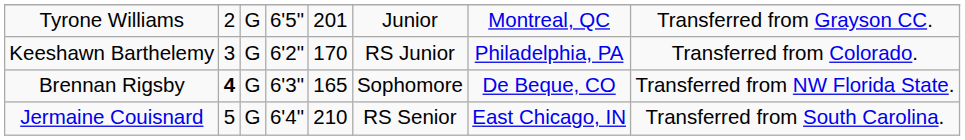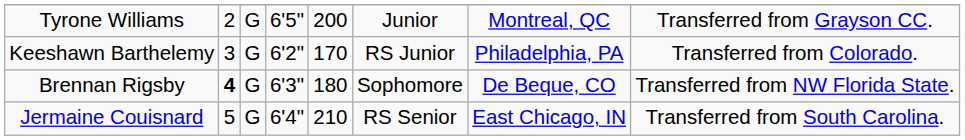 <table class="wikitable sortable" style="text-align: center">
 <tr align=center>
 </tr>
 <tr>
 <td>Tyrone Williams</td>
 <td>2</td>
 <td>G</td>
 <td>6'5"</td>
-<td>201</td>
+<td>200</td>
 <td>Junior</td>
 <td><a href='#'>Montreal, QC</a></td>
 <td>Transferred from <a href='#'>Grayson CC</a>.</td>
 </tr>
 <tr>
 <td>Keeshawn Barthelemy</td>
 <td>3</td>
 <td>G</td>
 <td>6'2"</td>
 <td>170</td>
 <td>RS Junior</td>
 <td><a href='#'>Philadelphia, PA</a></td>
 <td>Transferred from <a href='#'>Colorado</a>.</td>
 </tr>
 <tr>
 <td>Brennan Rigsby</td>
 <td><strong>4</strong></td>
 <td>G</td>
 <td>6'3"</td>
-<td>165</td>
+<td>180</td>
 <td>Sophomore</td>
 <td><a href='#'>De Beque, CO</a></td>
 <td>Transferred from <a href='#'>NW Florida State</a>.</td>
 </tr>
 <tr>
 <td><a href='#'>Jermaine Couisnard</a></td>
 <td>5</td>
 <td>G</td>
 <td>6'4"</td>
 <td>210</td>
 <td>RS Senior</td>
 <td><a href='#'>East Chicago, IN</a></td>
 <td>Transferred from <a href='#'>South Carolina</a>.</td>
 </tr>
 </table>
